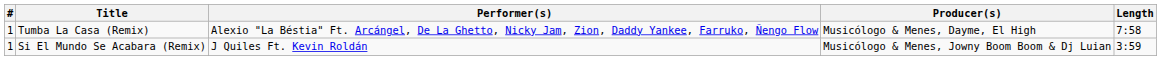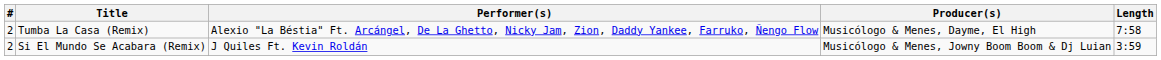 <table class="wikitable">
 <tr>
 <th>#</th>
 <th>Title</th>
 <th>Performer(s)</th>
 <th>Producer(s)</th>
 <th>Length</th>
 </tr>
 <tr>
-<td>1</td>
+<td>2</td>
 <td>Tumba La Casa (Remix)</td>
 <td>Alexio "La Béstia" Ft. <a href='#'>Arcángel</a>, <a href='#'>De La Ghetto</a>, <a href='#'>Nicky Jam</a>, <a href='#'>Zion</a>, <a href='#'>Daddy Yankee</a>, <a href='#'>Farruko</a>, <a href='#'>Ñengo Flow</a></td>
 <td>Musicólogo & Menes, Dayme, El High</td>
 <td>7:58</td>
 </tr>
 <tr>
-<td>1</td>
+<td>2</td>
 <td>Si El Mundo Se Acabara (Remix)</td>
 <td>J Quiles Ft. <a href='#'>Kevin Roldán</a></td>
 <td>Musicólogo & Menes, Jowny Boom Boom & Dj Luian</td>
 <td>3:59</td>
 </tr>
 </table>
